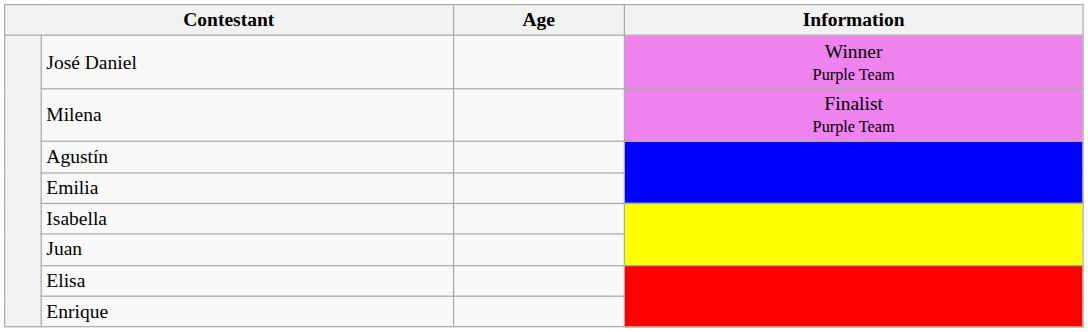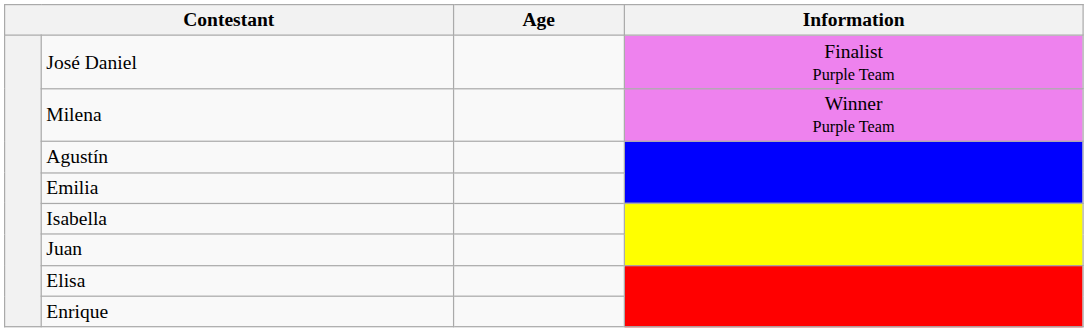 <table class="wikitable" style="width:70%;">
 <tr>
 <th colspan="2">Contestant</th>
 <th>Age</th>
 <th>Information</th>
 </tr>
 <tr>
 <th rowspan="8"></th>
 <td> José Daniel</td>
 <td></td>
-<td style="background:violet" align="center">Winner<br><small>Purple Team</small></td>
+<td style="background:violet" align="center">Finalist<br><small>Purple Team</small></td>
 </tr>
 <tr>
 <td> Milena</td>
 <td></td>
-<td style="background:violet" align="center">Finalist<br><small>Purple Team</small></td>
+<td style="background:violet" align="center">Winner<br><small>Purple Team</small></td>
 </tr>
 <tr>
 <td> Agustín</td>
 <td></td>
 <td rowspan="2;" style="background:blue;"></td>
 </tr>
 <tr>
 <td> Emilia</td>
 <td></td>
 </tr>
 <tr>
 <td> Isabella</td>
 <td></td>
 <td rowspan="2;" style="background:yellow;"></td>
 </tr>
 <tr>
 <td> Juan</td>
 <td></td>
 </tr>
 <tr>
 <td> Elisa</td>
 <td></td>
 <td rowspan="2;" style="background:red;"></td>
 </tr>
 <tr>
 <td> Enrique</td>
 <td></td>
 </tr>
 </table>
